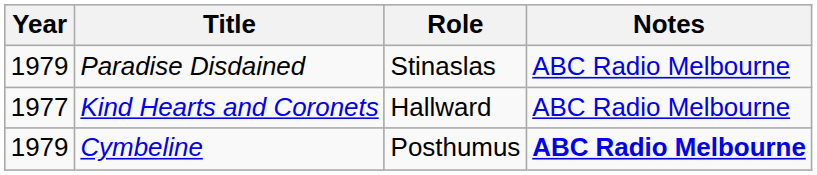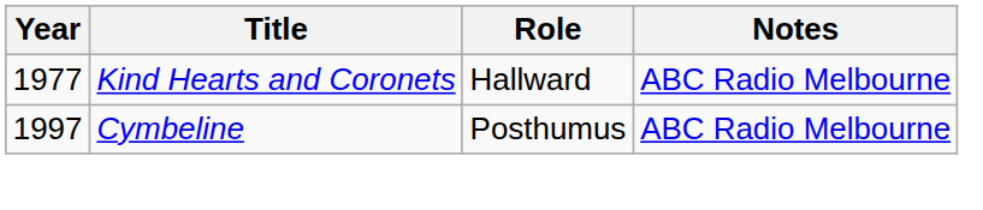 <table class=wikitable>
 <tr>
 <th>Year</th>
 <th>Title</th>
 <th>Role</th>
 <th>Notes</th>
 </tr>
 <tr>
-<td>1979</td>
-<td><em>Paradise Disdained</em></td>
-<td>Stinaslas</td>
-<td><a href='#'>ABC Radio Melbourne</a></td>
-</tr>
-<tr>
 <td>1977</td>
 <td><em><a href='#'>Kind Hearts and Coronets</a></em></td>
 <td>Hallward</td>
 <td><a href='#'>ABC Radio Melbourne</a></td>
 </tr>
 <tr>
-<td>1979</td>
+<td>1997</td>
 <td><em><a href='#'>Cymbeline</a></em></td>
 <td>Posthumus</td>
-<td><strong><a href='#'>ABC Radio Melbourne</a></strong></td>
+<td><a href='#'>ABC Radio Melbourne</a></td>
 </tr>
 </table>
